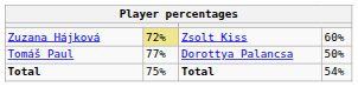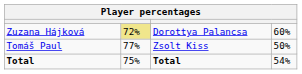 <table class="wikitable">
 <tr>
 <th colspan=4 width=400>Player percentages</th>
 </tr>
 <tr>
 <th colspan=2 width=200 style="white-space:nowrap;"></th>
 <th colspan=2 width=200 style="white-space:nowrap;"></th>
 </tr>
 <tr>
 <td><a href='#'>Zuzana Hájková</a></td>
 <td style="background: khaki;">72%</td>
-<td><a href='#'>Zsolt Kiss</a></td>
+<td><a href='#'>Dorottya Palancsa</a></td>
 <td>60%</td>
 </tr>
 <tr>
 <td><a href='#'>Tomáš Paul</a></td>
 <td>77%</td>
-<td><a href='#'>Dorottya Palancsa</a></td>
+<td><a href='#'>Zsolt Kiss</a></td>
 <td>50%</td>
 </tr>
 <tr>
 <td><strong>Total</strong></td>
 <td>75%</td>
 <td><strong>Total</strong></td>
 <td>54%</td>
 </tr>
 </table>
